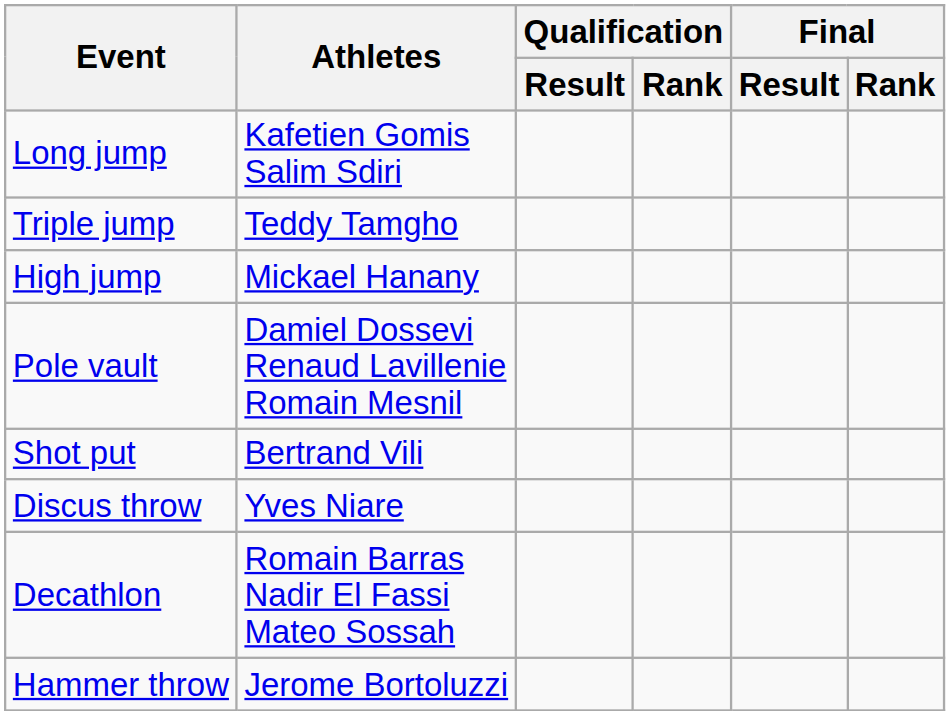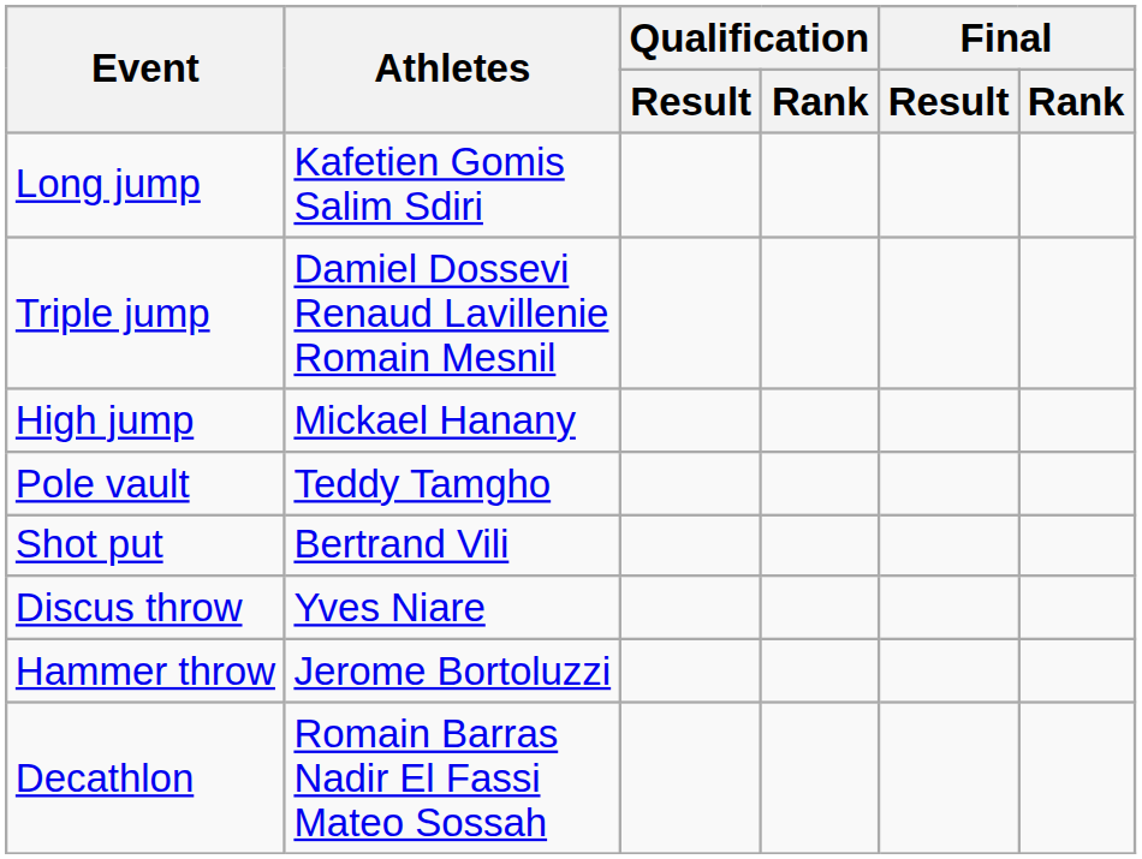 <table class="wikitable" border="1" style="font-size:90%">
 <tr>
 <th rowspan="2">Event</th>
 <th rowspan="2">Athletes</th>
 <th colspan="2">Qualification</th>
 <th colspan="2">Final</th>
 </tr>
 <tr>
 <th>Result</th>
 <th>Rank</th>
 <th>Result</th>
 <th>Rank</th>
 </tr>
 <tr>
 <td><a href='#'>Long jump</a></td>
 <td><a href='#'>Kafetien Gomis</a><br><a href='#'>Salim Sdiri</a></td>
 <td align=center></td>
 <td align=center></td>
 <td align=center></td>
 <td align=center></td>
 </tr>
 <tr>
 <td><a href='#'>Triple jump</a></td>
-<td><a href='#'>Teddy Tamgho</a></td>
+<td><a href='#'>Damiel Dossevi</a><br><a href='#'>Renaud Lavillenie</a><br><a href='#'>Romain Mesnil</a></td>
 <td align=center></td>
 <td align=center></td>
 <td align=center></td>
 <td align=center></td>
 </tr>
 <tr>
 <td><a href='#'>High jump</a></td>
 <td><a href='#'>Mickael Hanany</a></td>
 <td align=center></td>
 <td align=center></td>
 <td align=center></td>
 <td align=center></td>
 </tr>
 <tr>
 <td><a href='#'>Pole vault</a></td>
-<td><a href='#'>Damiel Dossevi</a><br><a href='#'>Renaud Lavillenie</a><br><a href='#'>Romain Mesnil</a></td>
+<td><a href='#'>Teddy Tamgho</a></td>
 <td align=center></td>
 <td align=center></td>
 <td align=center></td>
 <td align=center></td>
 </tr>
 <tr>
 <td><a href='#'>Shot put</a></td>
 <td><a href='#'>Bertrand Vili</a></td>
 <td align=center></td>
 <td align=center></td>
 <td align=center></td>
 <td align=center></td>
 </tr>
 <tr>
 <td><a href='#'>Discus throw</a></td>
 <td><a href='#'>Yves Niare</a></td>
 <td align=center></td>
 <td align=center></td>
 <td align=center></td>
 <td align=center></td>
 </tr>
 <tr>
+<td><a href='#'>Hammer throw</a></td>
+<td><a href='#'>Jerome Bortoluzzi</a></td>
+<td align=center></td>
+<td align=center></td>
+<td align=center></td>
+<td align=center></td>
+</tr>
+<tr>
 <td><a href='#'>Decathlon</a></td>
 <td><a href='#'>Romain Barras</a><br><a href='#'>Nadir El Fassi</a><br><a href='#'>Mateo Sossah</a></td>
 <td align=center></td>
 <td align=center></td>
 <td align=center></td>
 <td align=center></td>
 </tr>
-<tr>
-<td><a href='#'>Hammer throw</a></td>
-<td><a href='#'>Jerome Bortoluzzi</a></td>
-<td align=center></td>
-<td align=center></td>
-<td align=center></td>
-<td align=center></td>
-</tr>
 </table>
